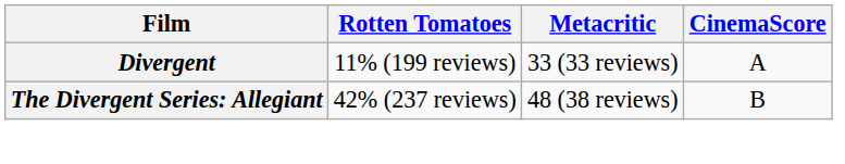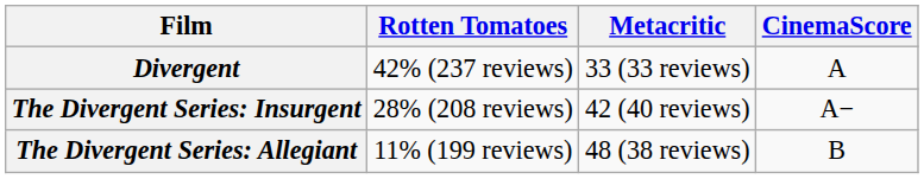 <table class="wikitable plainrowheaders sortable" style="text-align: center;">
 <tr>
 <th scope="col">Film</th>
 <th scope="col"><a href='#'>Rotten Tomatoes</a></th>
 <th scope="col"><a href='#'>Metacritic</a></th>
 <th scope="col"><a href='#'>CinemaScore</a></th>
 </tr>
 <tr>
 <th scope="row"><em>Divergent</em></th>
-<td>11% (199 reviews)</td>
+<td>42% (237 reviews)</td>
 <td>33 (33 reviews)</td>
 <td>A</td>
 </tr>
 <tr>
+<th scope="row"><em>The Divergent Series: Insurgent</em></th>
+<td>28% (208 reviews)</td>
+<td>42 (40 reviews)</td>
+<td>A−</td>
+</tr>
+<tr>
 <th scope="row"><em>The Divergent Series: Allegiant</em></th>
-<td>42% (237 reviews)</td>
+<td>11% (199 reviews)</td>
 <td>48 (38 reviews)</td>
 <td>B</td>
 </tr>
 </table>
